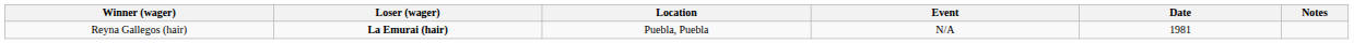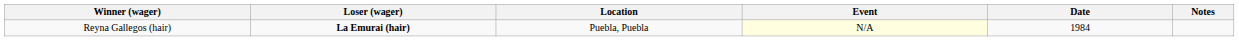 <table class="wikitable sortable" width=100%  style="text-align: center">
 <tr>
 <th width=20% scope="col">Winner (wager)</th>
 <th width=20% scope="col">Loser (wager)</th>
 <th width=20% scope="col">Location</th>
 <th width=20% scope="col">Event</th>
 <th width=15% scope="col">Date</th>
 <th class="unsortable" width=5% scope="col">Notes</th>
 </tr>
 <tr>
 <td>Reyna Gallegos (hair)</td>
 <td><strong>La Emurai (hair)</strong></td>
 <td>Puebla, Puebla</td>
-<td>N/A</td>
-<td>1981</td>
+<td style="background: lightyellow;">N/A</td>
+<td>1984</td>
 <td></td>
 </tr>
 </table>
